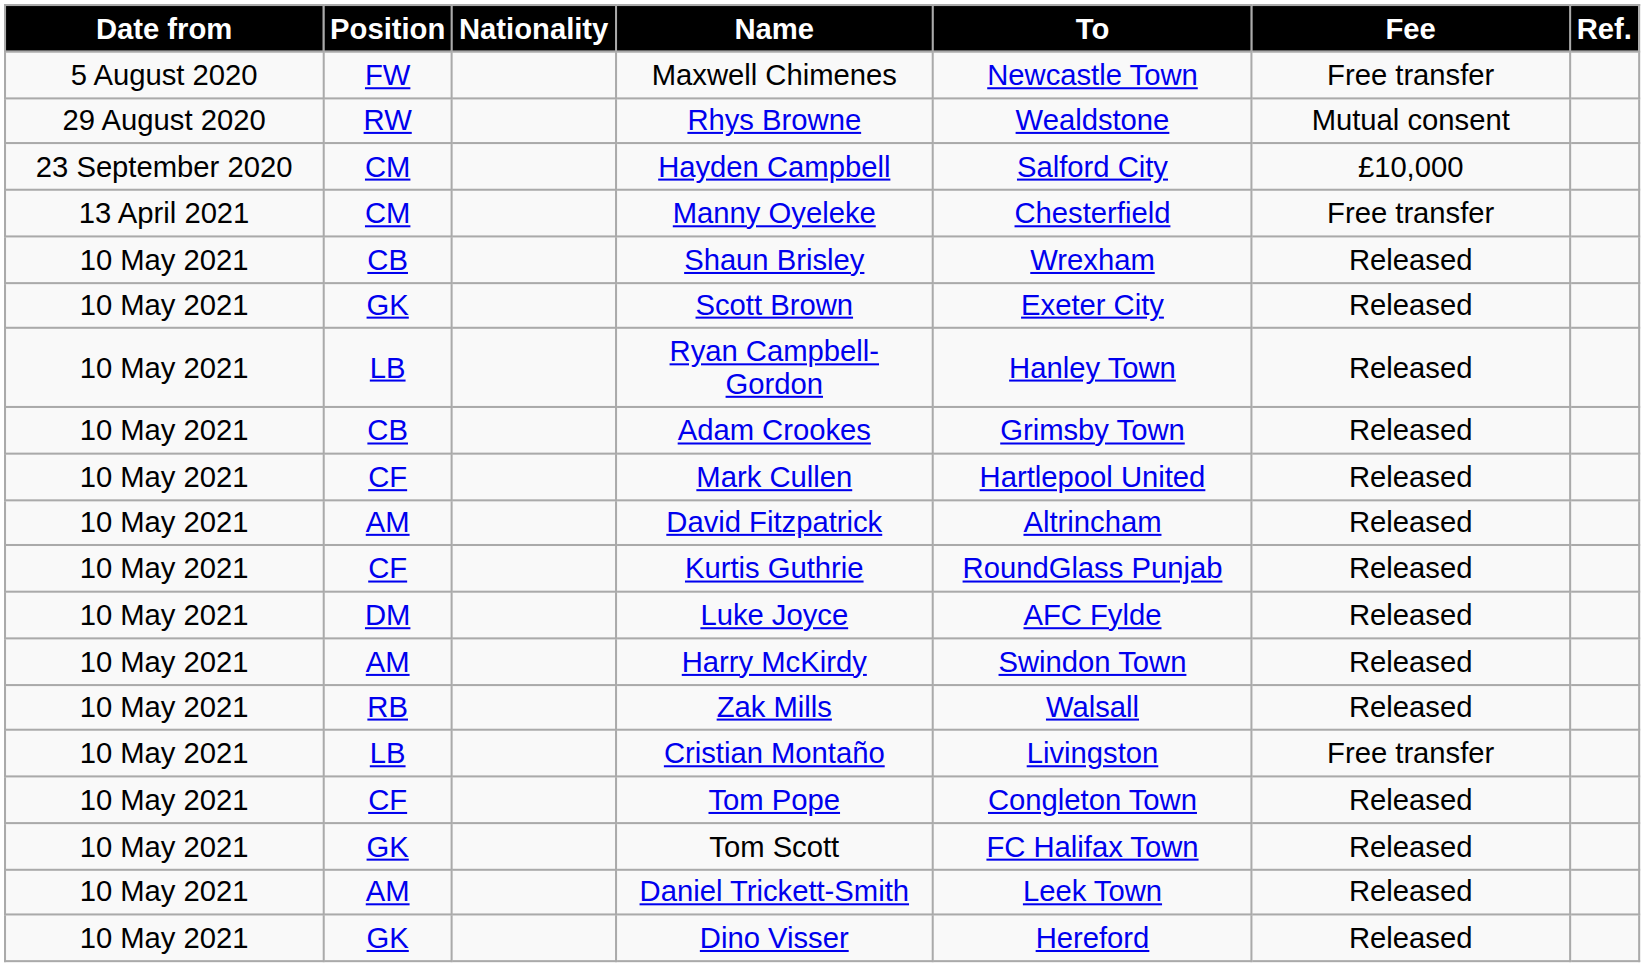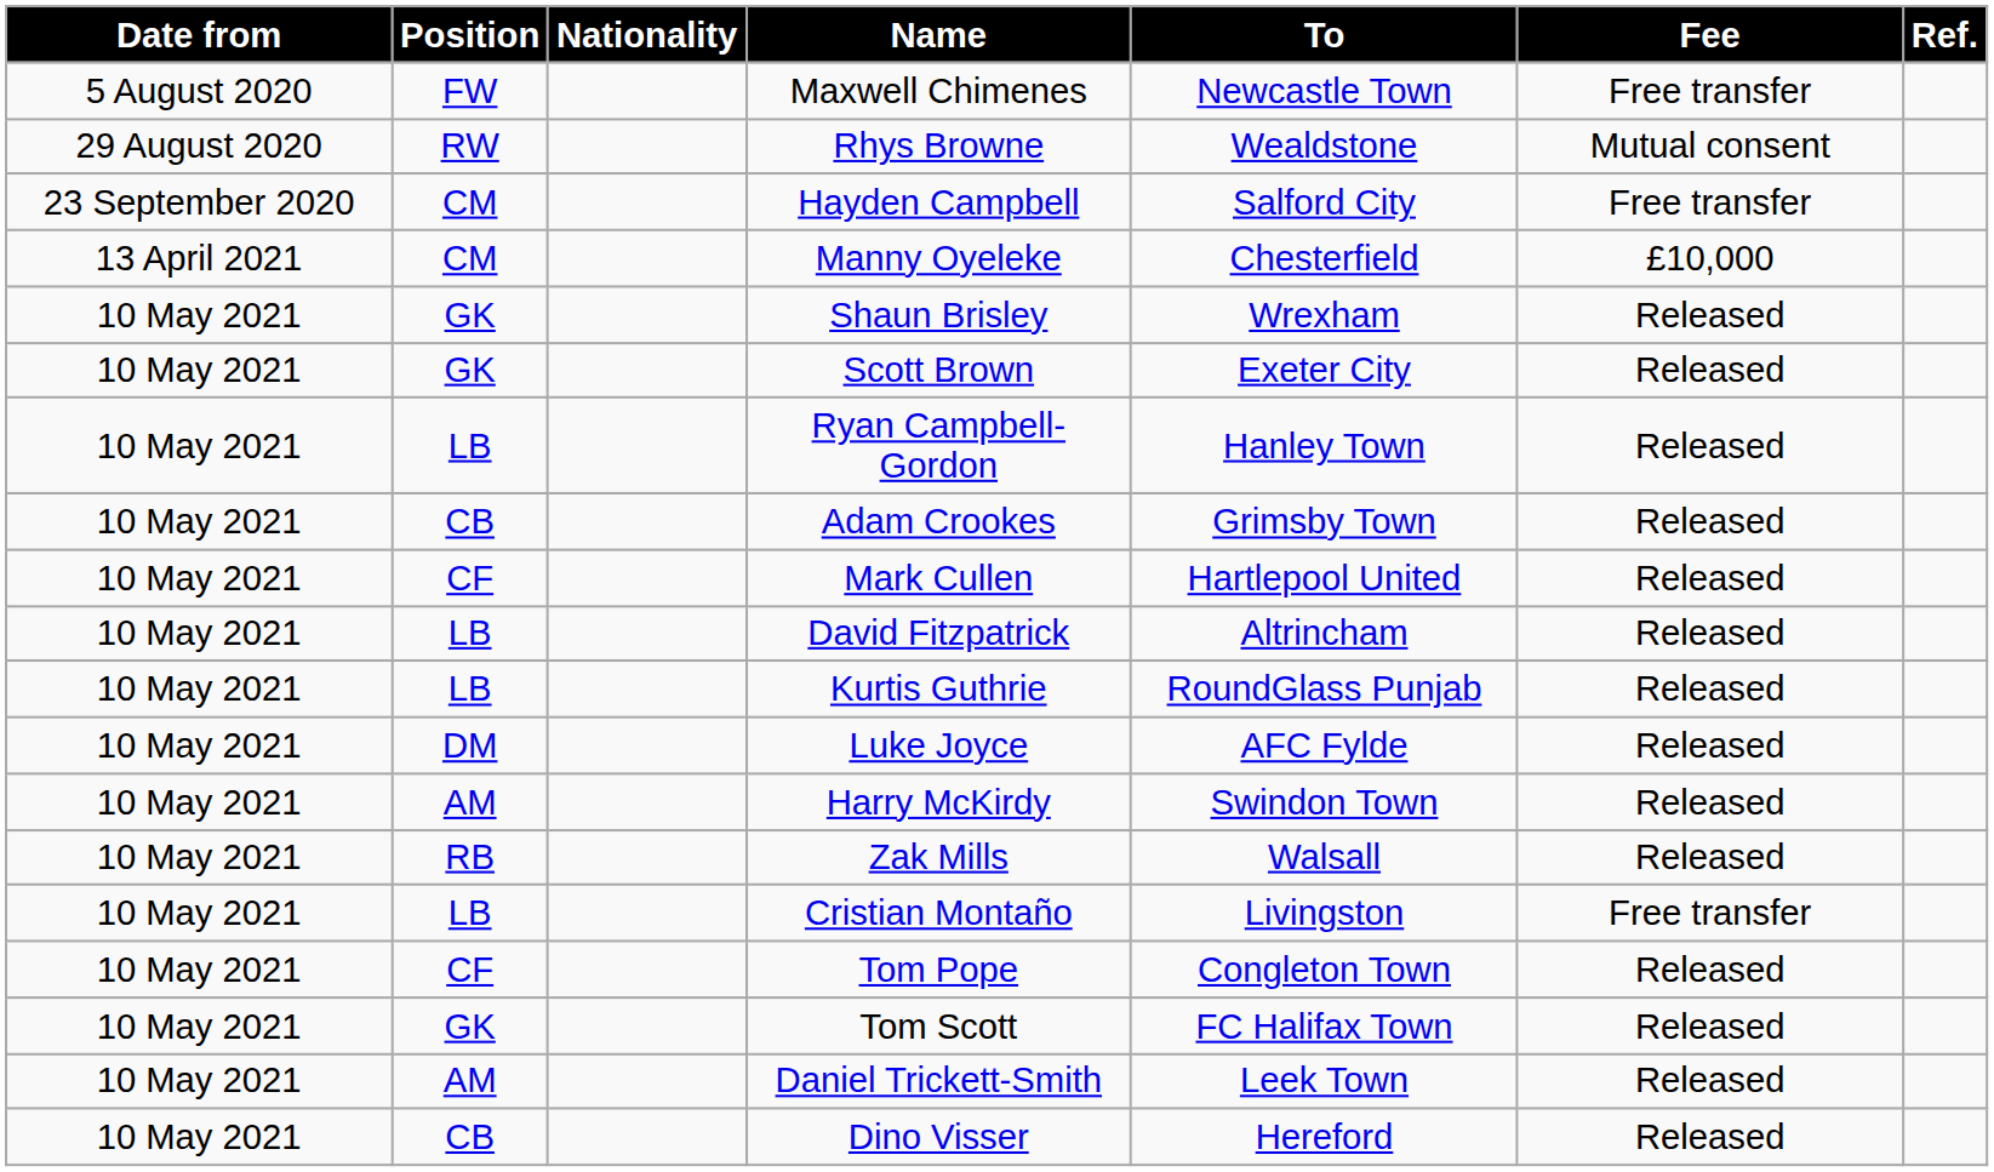 <table class="wikitable"  style="text-align:center; font-size:90%; ">
 <tr>
 <th style="background:#000000; color:#FFFFFF; width:150px;">Date from</th>
 <th style="background:#000000; color:#FFFFFF; width:50px;">Position</th>
 <th style="background:#000000; color:#FFFFFF; width:50px;">Nationality</th>
 <th style="background:#000000; color:#FFFFFF; width:150px;">Name</th>
 <th style="background:#000000; color:#FFFFFF; width:150px;">To</th>
 <th style="background:#000000; color:#FFFFFF; width:150px;">Fee</th>
 <th style="background:#000000; color:#FFFFFF; width:25px;">Ref.</th>
 </tr>
 <tr>
 <td>5 August 2020</td>
 <td><a href='#'>FW</a></td>
 <td></td>
 <td>Maxwell Chimenes</td>
 <td><a href='#'>Newcastle Town</a></td>
 <td>Free transfer</td>
 <td></td>
 </tr>
 <tr>
 <td>29 August 2020</td>
 <td><a href='#'>RW</a></td>
 <td></td>
 <td><a href='#'>Rhys Browne</a></td>
 <td><a href='#'>Wealdstone</a></td>
 <td>Mutual consent</td>
 <td></td>
 </tr>
 <tr>
 <td>23 September 2020</td>
 <td><a href='#'>CM</a></td>
 <td></td>
 <td><a href='#'>Hayden Campbell</a></td>
 <td><a href='#'>Salford City</a></td>
-<td>£10,000</td>
+<td>Free transfer</td>
 <td></td>
 </tr>
 <tr>
 <td>13 April 2021</td>
 <td><a href='#'>CM</a></td>
 <td></td>
 <td><a href='#'>Manny Oyeleke</a></td>
 <td><a href='#'>Chesterfield</a></td>
-<td>Free transfer</td>
+<td>£10,000</td>
 <td></td>
 </tr>
 <tr>
 <td>10 May 2021</td>
-<td><a href='#'>CB</a></td>
+<td><a href='#'>GK</a></td>
 <td></td>
 <td><a href='#'>Shaun Brisley</a></td>
 <td> <a href='#'>Wrexham</a></td>
 <td>Released</td>
 <td></td>
 </tr>
 <tr>
 <td>10 May 2021</td>
 <td><a href='#'>GK</a></td>
 <td></td>
 <td><a href='#'>Scott Brown</a></td>
 <td><a href='#'>Exeter City</a></td>
 <td>Released</td>
 <td></td>
 </tr>
 <tr>
 <td>10 May 2021</td>
 <td><a href='#'>LB</a></td>
 <td></td>
 <td><a href='#'>Ryan Campbell-Gordon</a></td>
 <td><a href='#'>Hanley Town</a></td>
 <td>Released</td>
 <td></td>
 </tr>
 <tr>
 <td>10 May 2021</td>
 <td><a href='#'>CB</a></td>
 <td></td>
 <td><a href='#'>Adam Crookes</a></td>
 <td><a href='#'>Grimsby Town</a></td>
 <td>Released</td>
 <td></td>
 </tr>
 <tr>
 <td>10 May 2021</td>
 <td><a href='#'>CF</a></td>
 <td></td>
 <td><a href='#'>Mark Cullen</a></td>
 <td><a href='#'>Hartlepool United</a></td>
 <td>Released</td>
 <td></td>
 </tr>
 <tr>
 <td>10 May 2021</td>
-<td><a href='#'>AM</a></td>
+<td><a href='#'>LB</a></td>
 <td></td>
 <td><a href='#'>David Fitzpatrick</a></td>
 <td><a href='#'>Altrincham</a></td>
 <td>Released</td>
 <td></td>
 </tr>
 <tr>
 <td>10 May 2021</td>
-<td><a href='#'>CF</a></td>
+<td><a href='#'>LB</a></td>
 <td></td>
 <td><a href='#'>Kurtis Guthrie</a></td>
 <td> <a href='#'>RoundGlass Punjab</a></td>
 <td>Released</td>
 <td></td>
 </tr>
 <tr>
 <td>10 May 2021</td>
 <td><a href='#'>DM</a></td>
 <td></td>
 <td><a href='#'>Luke Joyce</a></td>
 <td><a href='#'>AFC Fylde</a></td>
 <td>Released</td>
 <td></td>
 </tr>
 <tr>
 <td>10 May 2021</td>
 <td><a href='#'>AM</a></td>
 <td></td>
 <td><a href='#'>Harry McKirdy</a></td>
 <td><a href='#'>Swindon Town</a></td>
 <td>Released</td>
 <td></td>
 </tr>
 <tr>
 <td>10 May 2021</td>
 <td><a href='#'>RB</a></td>
 <td></td>
 <td><a href='#'>Zak Mills</a></td>
 <td><a href='#'>Walsall</a></td>
 <td>Released</td>
 <td></td>
 </tr>
 <tr>
 <td>10 May 2021</td>
 <td><a href='#'>LB</a></td>
 <td></td>
 <td><a href='#'>Cristian Montaño</a></td>
 <td> <a href='#'>Livingston</a></td>
 <td>Free transfer</td>
 <td></td>
 </tr>
 <tr>
 <td>10 May 2021</td>
 <td><a href='#'>CF</a></td>
 <td></td>
 <td><a href='#'>Tom Pope</a></td>
 <td><a href='#'>Congleton Town</a></td>
 <td>Released</td>
 <td></td>
 </tr>
 <tr>
 <td>10 May 2021</td>
 <td><a href='#'>GK</a></td>
 <td></td>
 <td>Tom Scott</td>
 <td><a href='#'>FC Halifax Town</a></td>
 <td>Released</td>
 <td></td>
 </tr>
 <tr>
 <td>10 May 2021</td>
 <td><a href='#'>AM</a></td>
 <td></td>
 <td><a href='#'>Daniel Trickett-Smith</a></td>
 <td><a href='#'>Leek Town</a></td>
 <td>Released</td>
 <td></td>
 </tr>
 <tr>
 <td>10 May 2021</td>
-<td><a href='#'>GK</a></td>
+<td><a href='#'>CB</a></td>
 <td></td>
 <td><a href='#'>Dino Visser</a></td>
 <td><a href='#'>Hereford</a></td>
 <td>Released</td>
 <td></td>
 </tr>
 </table>
